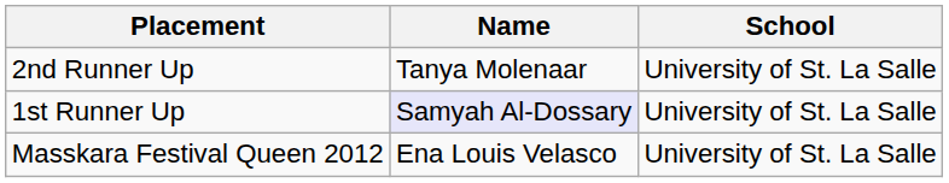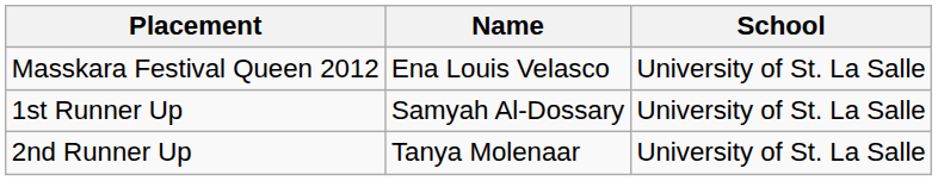 <table class="wikitable">
 <tr>
 <th>Placement</th>
 <th>Name</th>
 <th>School</th>
 </tr>
 <tr>
+<td>Masskara Festival Queen 2012</td>
+<td>Ena Louis Velasco</td>
+<td>University of St. La Salle</td>
+</tr>
+<tr>
+<td>1st Runner Up</td>
+<td>Samyah Al-Dossary</td>
+<td>University of St. La Salle</td>
+</tr>
+<tr>
 <td>2nd Runner Up</td>
 <td>Tanya Molenaar</td>
 <td>University of St. La Salle</td>
 </tr>
-<tr>
-<td>1st Runner Up</td>
-<td style="background: lavender;">Samyah Al-Dossary</td>
-<td>University of St. La Salle</td>
-</tr>
-<tr>
-<td>Masskara Festival Queen 2012</td>
-<td>Ena Louis Velasco</td>
-<td>University of St. La Salle</td>
-</tr>
 </table>
